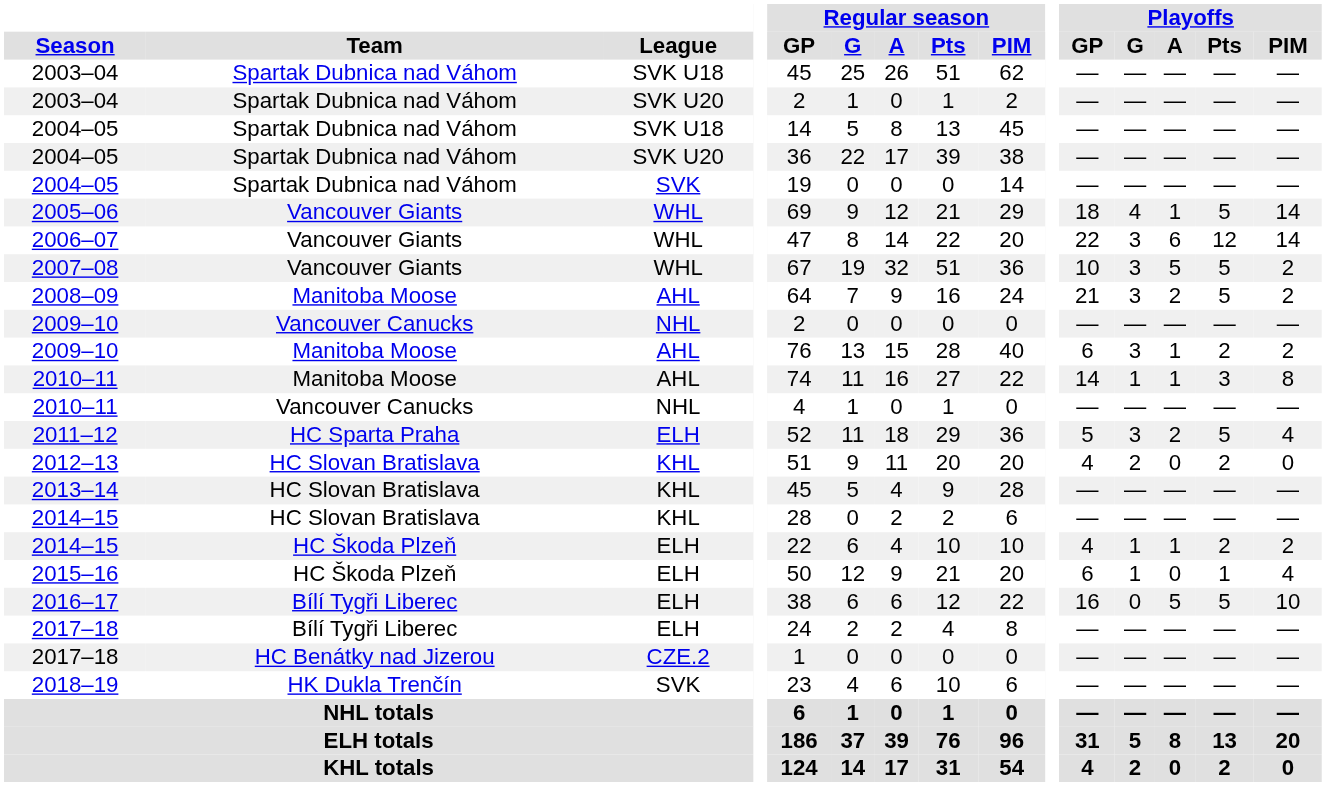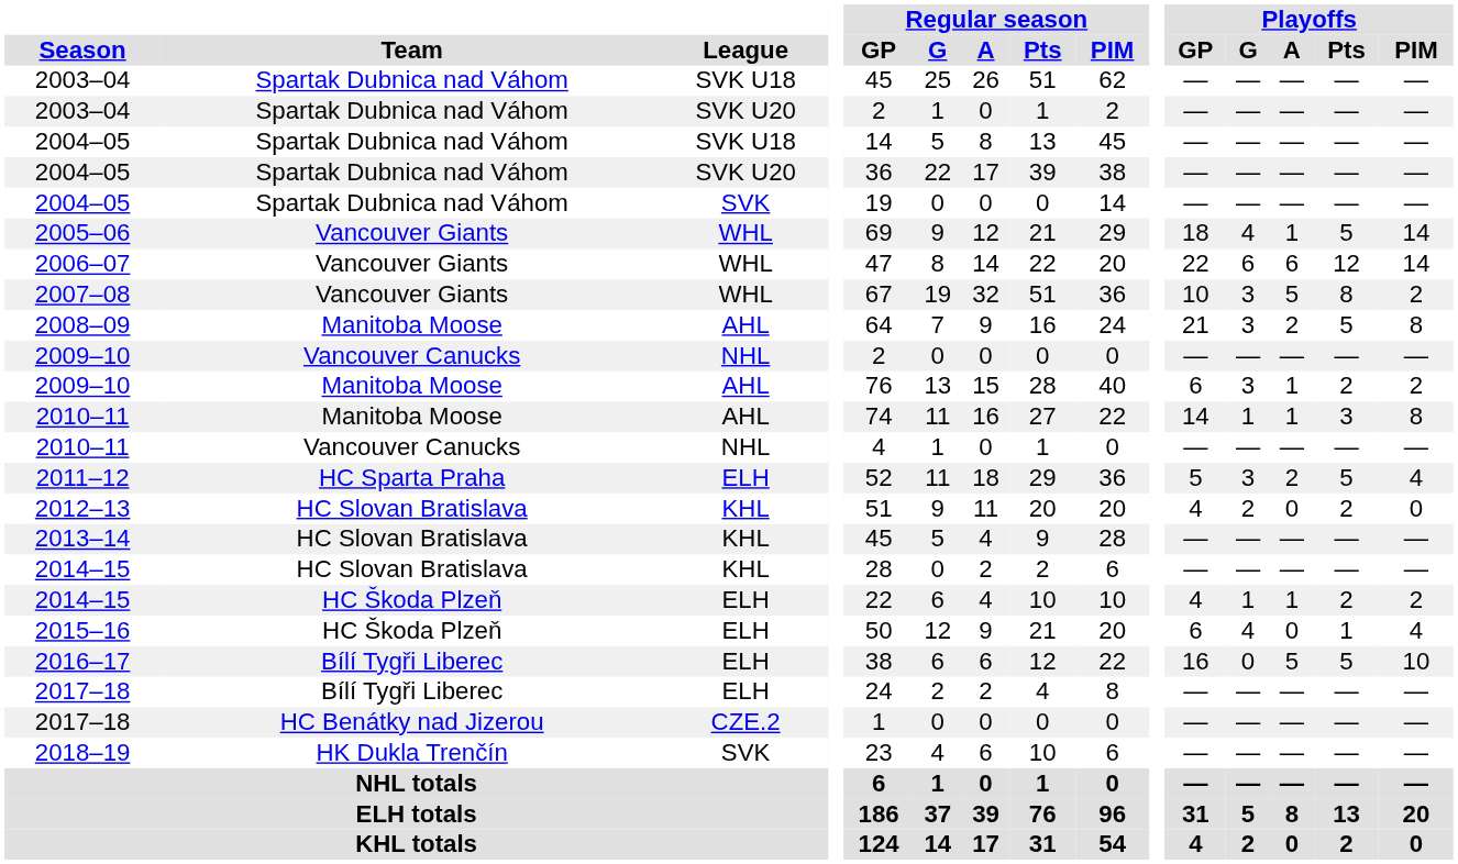 <table BORDER="0" CELLPADDING="1" CELLSPACING="0" width="75%" style="text-align:center">
 <tr bgcolor="#e0e0e0">
 <th colspan="3" bgcolor="#ffffff"> </th>
 <th rowspan="99" bgcolor="#ffffff"> </th>
 <th colspan="5"><a href='#'>Regular season</a></th>
 <th rowspan="99" bgcolor="#ffffff"> </th>
 <th colspan="5"><a href='#'>Playoffs</a></th>
 </tr>
 <tr bgcolor="#e0e0e0">
 <th><a href='#'>Season</a></th>
 <th>Team</th>
 <th>League</th>
 <th>GP</th>
 <th><a href='#'>G</a></th>
 <th><a href='#'>A</a></th>
 <th><a href='#'>Pts</a></th>
 <th><a href='#'>PIM</a></th>
 <th>GP</th>
 <th>G</th>
 <th>A</th>
 <th>Pts</th>
 <th>PIM</th>
 </tr>
 <tr>
 <td>2003–04</td>
 <td><a href='#'>Spartak Dubnica nad Váhom</a></td>
 <td>SVK U18</td>
 <td>45</td>
 <td>25</td>
 <td>26</td>
 <td>51</td>
 <td>62</td>
 <td>—</td>
 <td>—</td>
 <td>—</td>
 <td>—</td>
 <td>—</td>
 </tr>
 <tr bgcolor="#f0f0f0">
 <td>2003–04</td>
 <td>Spartak Dubnica nad Váhom</td>
 <td>SVK U20</td>
 <td>2</td>
 <td>1</td>
 <td>0</td>
 <td>1</td>
 <td>2</td>
 <td>—</td>
 <td>—</td>
 <td>—</td>
 <td>—</td>
 <td>—</td>
 </tr>
 <tr>
 <td>2004–05</td>
 <td>Spartak Dubnica nad Váhom</td>
 <td>SVK U18</td>
 <td>14</td>
 <td>5</td>
 <td>8</td>
 <td>13</td>
 <td>45</td>
 <td>—</td>
 <td>—</td>
 <td>—</td>
 <td>—</td>
 <td>—</td>
 </tr>
 <tr bgcolor="#f0f0f0">
 <td>2004–05</td>
 <td>Spartak Dubnica nad Váhom</td>
 <td>SVK U20</td>
 <td>36</td>
 <td>22</td>
 <td>17</td>
 <td>39</td>
 <td>38</td>
 <td>—</td>
 <td>—</td>
 <td>—</td>
 <td>—</td>
 <td>—</td>
 </tr>
 <tr>
 <td><a href='#'>2004–05</a></td>
 <td>Spartak Dubnica nad Váhom</td>
 <td><a href='#'>SVK</a></td>
 <td>19</td>
 <td>0</td>
 <td>0</td>
 <td>0</td>
 <td>14</td>
 <td>—</td>
 <td>—</td>
 <td>—</td>
 <td>—</td>
 <td>—</td>
 </tr>
 <tr bgcolor="#f0f0f0">
 <td><a href='#'>2005–06</a></td>
 <td><a href='#'>Vancouver Giants</a></td>
 <td><a href='#'>WHL</a></td>
 <td>69</td>
 <td>9</td>
 <td>12</td>
 <td>21</td>
 <td>29</td>
 <td>18</td>
 <td>4</td>
 <td>1</td>
 <td>5</td>
 <td>14</td>
 </tr>
 <tr>
 <td><a href='#'>2006–07</a></td>
 <td>Vancouver Giants</td>
 <td>WHL</td>
 <td>47</td>
 <td>8</td>
 <td>14</td>
 <td>22</td>
 <td>20</td>
 <td>22</td>
-<td>3</td>
+<td>6</td>
 <td>6</td>
 <td>12</td>
 <td>14</td>
 </tr>
 <tr bgcolor="#f0f0f0">
 <td><a href='#'>2007–08</a></td>
 <td>Vancouver Giants</td>
 <td>WHL</td>
 <td>67</td>
 <td>19</td>
 <td>32</td>
 <td>51</td>
 <td>36</td>
 <td>10</td>
 <td>3</td>
 <td>5</td>
-<td>5</td>
+<td>8</td>
 <td>2</td>
 </tr>
 <tr>
 <td><a href='#'>2008–09</a></td>
 <td><a href='#'>Manitoba Moose</a></td>
 <td><a href='#'>AHL</a></td>
 <td>64</td>
 <td>7</td>
 <td>9</td>
 <td>16</td>
 <td>24</td>
 <td>21</td>
 <td>3</td>
 <td>2</td>
 <td>5</td>
-<td>2</td>
+<td>8</td>
 </tr>
 <tr bgcolor="#f0f0f0">
 <td><a href='#'>2009–10</a></td>
 <td><a href='#'>Vancouver Canucks</a></td>
 <td><a href='#'>NHL</a></td>
 <td>2</td>
 <td>0</td>
 <td>0</td>
 <td>0</td>
 <td>0</td>
 <td>—</td>
 <td>—</td>
 <td>—</td>
 <td>—</td>
 <td>—</td>
 </tr>
 <tr>
 <td><a href='#'>2009–10</a></td>
 <td><a href='#'>Manitoba Moose</a></td>
 <td><a href='#'>AHL</a></td>
 <td>76</td>
 <td>13</td>
 <td>15</td>
 <td>28</td>
 <td>40</td>
 <td>6</td>
 <td>3</td>
 <td>1</td>
 <td>2</td>
 <td>2</td>
 </tr>
 <tr bgcolor="#f0f0f0">
 <td><a href='#'>2010–11</a></td>
 <td>Manitoba Moose</td>
 <td>AHL</td>
 <td>74</td>
 <td>11</td>
 <td>16</td>
 <td>27</td>
 <td>22</td>
 <td>14</td>
 <td>1</td>
 <td>1</td>
 <td>3</td>
 <td>8</td>
 </tr>
 <tr>
 <td><a href='#'>2010–11</a></td>
 <td>Vancouver Canucks</td>
 <td>NHL</td>
 <td>4</td>
 <td>1</td>
 <td>0</td>
 <td>1</td>
 <td>0</td>
 <td>—</td>
 <td>—</td>
 <td>—</td>
 <td>—</td>
 <td>—</td>
 </tr>
 <tr bgcolor="#f0f0f0">
 <td><a href='#'>2011–12</a></td>
 <td><a href='#'>HC Sparta Praha</a></td>
 <td><a href='#'>ELH</a></td>
 <td>52</td>
 <td>11</td>
 <td>18</td>
 <td>29</td>
 <td>36</td>
 <td>5</td>
 <td>3</td>
 <td>2</td>
 <td>5</td>
 <td>4</td>
 </tr>
 <tr>
 <td><a href='#'>2012–13</a></td>
 <td><a href='#'>HC Slovan Bratislava</a></td>
 <td><a href='#'>KHL</a></td>
 <td>51</td>
 <td>9</td>
 <td>11</td>
 <td>20</td>
 <td>20</td>
 <td>4</td>
 <td>2</td>
 <td>0</td>
 <td>2</td>
 <td>0</td>
 </tr>
 <tr bgcolor="#f0f0f0">
 <td><a href='#'>2013–14</a></td>
 <td>HC Slovan Bratislava</td>
 <td>KHL</td>
 <td>45</td>
 <td>5</td>
 <td>4</td>
 <td>9</td>
 <td>28</td>
 <td>—</td>
 <td>—</td>
 <td>—</td>
 <td>—</td>
 <td>—</td>
 </tr>
 <tr>
 <td><a href='#'>2014–15</a></td>
 <td>HC Slovan Bratislava</td>
 <td>KHL</td>
 <td>28</td>
 <td>0</td>
 <td>2</td>
 <td>2</td>
 <td>6</td>
 <td>—</td>
 <td>—</td>
 <td>—</td>
 <td>—</td>
 <td>—</td>
 </tr>
 <tr bgcolor="#f0f0f0">
 <td><a href='#'>2014–15</a></td>
 <td><a href='#'>HC Škoda Plzeň</a></td>
 <td>ELH</td>
 <td>22</td>
 <td>6</td>
 <td>4</td>
 <td>10</td>
 <td>10</td>
 <td>4</td>
 <td>1</td>
 <td>1</td>
 <td>2</td>
 <td>2</td>
 </tr>
 <tr>
 <td><a href='#'>2015–16</a></td>
 <td>HC Škoda Plzeň</td>
 <td>ELH</td>
 <td>50</td>
 <td>12</td>
 <td>9</td>
 <td>21</td>
 <td>20</td>
 <td>6</td>
-<td>1</td>
+<td>4</td>
 <td>0</td>
 <td>1</td>
 <td>4</td>
 </tr>
 <tr bgcolor="#f0f0f0">
 <td><a href='#'>2016–17</a></td>
 <td><a href='#'>Bílí Tygři Liberec</a></td>
 <td>ELH</td>
 <td>38</td>
 <td>6</td>
 <td>6</td>
 <td>12</td>
 <td>22</td>
 <td>16</td>
 <td>0</td>
 <td>5</td>
 <td>5</td>
 <td>10</td>
 </tr>
 <tr>
 <td><a href='#'>2017–18</a></td>
 <td>Bílí Tygři Liberec</td>
 <td>ELH</td>
 <td>24</td>
 <td>2</td>
 <td>2</td>
 <td>4</td>
 <td>8</td>
 <td>—</td>
 <td>—</td>
 <td>—</td>
 <td>—</td>
 <td>—</td>
 </tr>
 <tr bgcolor="#f0f0f0">
 <td>2017–18</td>
 <td><a href='#'>HC Benátky nad Jizerou</a></td>
 <td><a href='#'>CZE.2</a></td>
 <td>1</td>
 <td>0</td>
 <td>0</td>
 <td>0</td>
 <td>0</td>
 <td>—</td>
 <td>—</td>
 <td>—</td>
 <td>—</td>
 <td>—</td>
 </tr>
 <tr>
 <td><a href='#'>2018–19</a></td>
 <td><a href='#'>HK Dukla Trenčín</a></td>
 <td>SVK</td>
 <td>23</td>
 <td>4</td>
 <td>6</td>
 <td>10</td>
 <td>6</td>
 <td>—</td>
 <td>—</td>
 <td>—</td>
 <td>—</td>
 <td>—</td>
 </tr>
 <tr bgcolor="#e0e0e0">
 <th colspan="3">NHL totals</th>
 <th>6</th>
 <th>1</th>
 <th>0</th>
 <th>1</th>
 <th>0</th>
 <th>—</th>
 <th>—</th>
 <th>—</th>
 <th>—</th>
 <th>—</th>
 </tr>
 <tr bgcolor="#e0e0e0">
 <th colspan="3">ELH totals</th>
 <th>186</th>
 <th>37</th>
 <th>39</th>
 <th>76</th>
 <th>96</th>
 <th>31</th>
 <th>5</th>
 <th>8</th>
 <th>13</th>
 <th>20</th>
 </tr>
 <tr bgcolor="#e0e0e0">
 <th colspan="3">KHL totals</th>
 <th>124</th>
 <th>14</th>
 <th>17</th>
 <th>31</th>
 <th>54</th>
 <th>4</th>
 <th>2</th>
 <th>0</th>
 <th>2</th>
 <th>0</th>
 </tr>
 </table>
